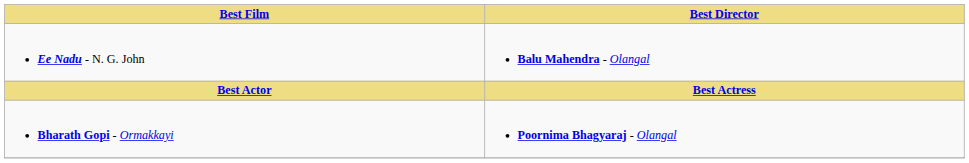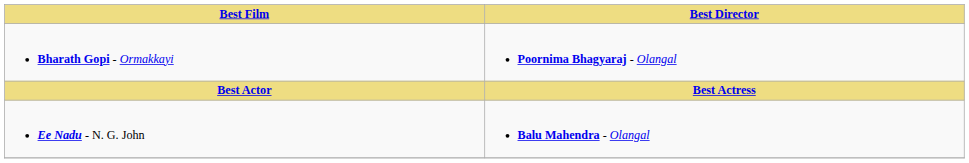 <table class="wikitable" width=100% |>
 <tr>
 <th !  style="background:#eedd82; text-align:center; width:50%;"><a href='#'>Best Film</a></th>
 <th !  style="background:#eedd82; text-align:center; width:50%;"><a href='#'>Best Director</a></th>
 </tr>
 <tr>
-<td valign="top"><br><ul><li><strong><em><a href='#'>Ee Nadu</a></em></strong> - N. G. John</li></ul></td>
-<td valign="top"><br><ul><li><strong><a href='#'>Balu Mahendra</a></strong> - <em><a href='#'>Olangal</a></em></li></ul></td>
+<td valign="top"><br><ul><li><strong><a href='#'>Bharath Gopi</a></strong> - <em><a href='#'>Ormakkayi</a></em></li></ul></td>
+<td valign="top"><br><ul><li><strong><a href='#'>Poornima Bhagyaraj</a></strong> - <em><a href='#'>Olangal</a></em></li></ul></td>
 </tr>
 <tr>
 <th !  style="background:#eedd82; text-align:center; width:50%;"><a href='#'>Best Actor</a></th>
 <th !  style="background:#eedd82; text-align:center; width:50%;"><a href='#'>Best Actress</a></th>
 </tr>
 <tr>
-<td valign="top"><br><ul><li><strong><a href='#'>Bharath Gopi</a></strong> - <em><a href='#'>Ormakkayi</a></em></li></ul></td>
-<td valign="top"><br><ul><li><strong><a href='#'>Poornima Bhagyaraj</a></strong> - <em><a href='#'>Olangal</a></em></li></ul></td>
+<td valign="top"><br><ul><li><strong><em><a href='#'>Ee Nadu</a></em></strong> - N. G. John</li></ul></td>
+<td valign="top"><br><ul><li><strong><a href='#'>Balu Mahendra</a></strong> - <em><a href='#'>Olangal</a></em></li></ul></td>
 </tr>
 <tr>
 </tr>
 </table>
